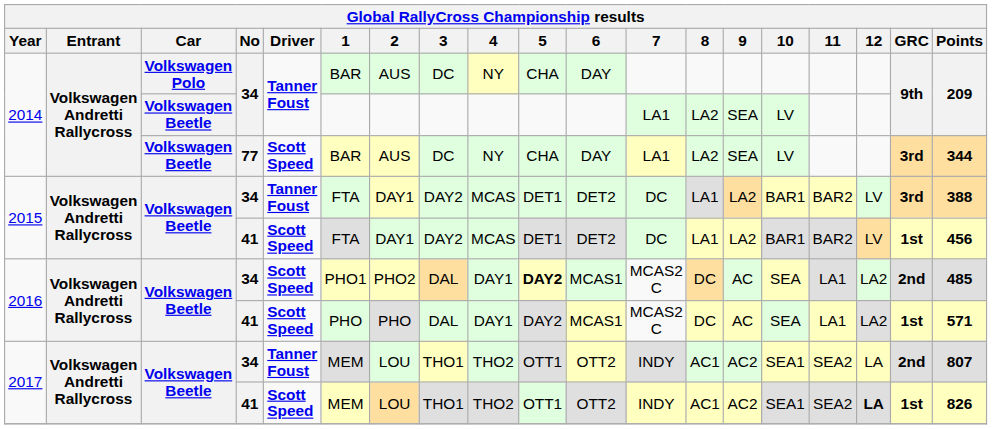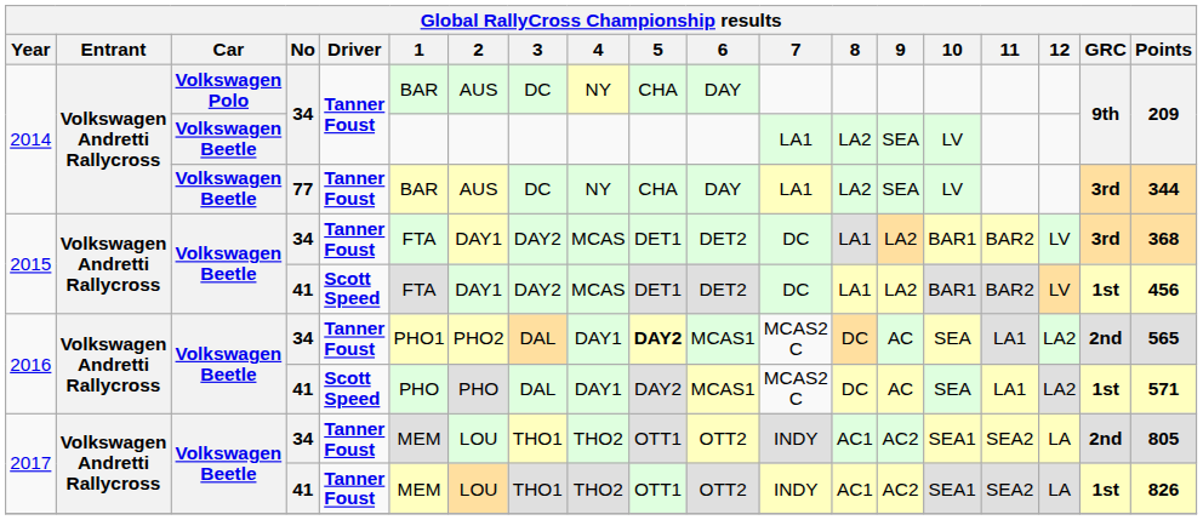 <table class="wikitable mw-collapsible mw-collapsed" border="1" style="text-align:center; font-size:85%; width:700px">
 <tr>
 <th colspan=20><a href='#'>Global RallyCross Championship</a> results</th>
 </tr>
 <tr valign="top">
 <th>Year</th>
 <th>Entrant</th>
 <th>Car</th>
 <th>No</th>
 <th>Driver</th>
 <th>1</th>
 <th>2</th>
 <th>3</th>
 <th>4</th>
 <th>5</th>
 <th>6</th>
 <th>7</th>
 <th>8</th>
 <th>9</th>
 <th>10</th>
 <th>11</th>
 <th>12</th>
 <th>GRC</th>
 <th>Points</th>
 </tr>
 <tr>
 <td rowspan=3><a href='#'>2014</a></td>
 <th rowspan=3 align="left">Volkswagen Andretti Rallycross</th>
 <th><a href='#'>Volkswagen Polo</a></th>
 <th align="left" rowspan=2>34</th>
 <td align="left" rowspan=2> <strong><a href='#'>Tanner Foust</a></strong></td>
 <td style="background:#DFFFDF;">BAR<br></td>
 <td style="background:#DFFFDF;">AUS<br></td>
 <td style="background:#DFFFDF;">DC<br></td>
 <td style="background:#FFFFBF;">NY<br></td>
 <td style="background:#DFFFDF;">CHA<br></td>
 <td style="background:#DFFFDF;">DAY<br></td>
 <td></td>
 <td></td>
 <td></td>
 <td></td>
 <td></td>
 <td></td>
 <th rowspan=2>9th</th>
 <th rowspan=2>209</th>
 </tr>
 <tr>
 <th><a href='#'>Volkswagen Beetle</a></th>
 <td></td>
 <td></td>
 <td></td>
 <td></td>
 <td></td>
 <td></td>
 <td style="background:#DFFFDF;">LA1<br></td>
 <td style="background:#DFFFDF;">LA2<br></td>
 <td style="background:#DFFFDF;">SEA<br></td>
 <td style="background:#DFFFDF;">LV<br></td>
 <td></td>
 </tr>
 <tr>
 <th><a href='#'>Volkswagen Beetle</a></th>
 <th align="left">77</th>
-<td align="left"> <strong><a href='#'>Scott Speed</a></strong></td>
+<td align="left"> <strong><a href='#'>Tanner Foust</a></strong></td>
 <td style="background:#FFFFBF;">BAR<br></td>
 <td style="background:#FFFFBF;">AUS<br></td>
 <td style="background:#DFFFDF;">DC<br></td>
 <td style="background:#DFFFDF;">NY<br></td>
 <td style="background:#DFFFDF;">CHA<br></td>
 <td style="background:#DFFFDF;">DAY<br></td>
 <td style="background:#FFFFBF;">LA1<br></td>
 <td style="background:#DFFFDF;">LA2<br></td>
 <td style="background:#DFFFDF;">SEA<br></td>
 <td style="background:#DFFFDF;">LV<br></td>
 <td></td>
 <td></td>
 <td style="background:#FFDF9F;"><strong>3rd</strong></td>
 <td style="background:#FFDF9F;"><strong>344</strong></td>
 </tr>
 <tr>
 <td rowspan=2><a href='#'>2015</a></td>
 <th rowspan=2 align="left">Volkswagen Andretti Rallycross</th>
 <th rowspan=2><a href='#'>Volkswagen Beetle</a></th>
 <th align="left">34</th>
 <td align="left"> <strong><a href='#'>Tanner Foust</a></strong></td>
 <td style="background:#DFFFDF;">FTA<br></td>
 <td style="background:#FFFFBF;">DAY1<br></td>
 <td style="background:#DFFFDF;">DAY2<br></td>
 <td style="background:#DFFFDF;">MCAS<br></td>
 <td style="background:#DFFFDF;">DET1<br></td>
 <td style="background:#DFFFDF;">DET2<br></td>
 <td style="background:#DFFFDF;">DC<br></td>
 <td style="background:#DFDFDF;">LA1<br></td>
 <td style="background:#FFDF9F;">LA2<br></td>
 <td style="background:#FFFFBF;">BAR1<br></td>
 <td style="background:#FFFFBF;">BAR2<br></td>
 <td style="background:#DFFFDF;">LV<br></td>
 <th style="background:#FFDF9F;">3rd</th>
-<th style="background:#FFDF9F;">388</th>
+<th style="background:#FFDF9F;">368</th>
 </tr>
 <tr>
 <th align="left">41</th>
 <td align="left"> <strong><a href='#'>Scott Speed</a></strong></td>
 <td style="background:#DFDFDF;">FTA<br></td>
 <td style="background:#DFFFDF;">DAY1<br></td>
 <td style="background:#DFFFDF;">DAY2<br></td>
 <td style="background:#DFFFDF;">MCAS<br></td>
 <td style="background:#DFDFDF;">DET1<br></td>
 <td style="background:#DFDFDF;">DET2<br></td>
 <td style="background:#DFFFDF;">DC<br></td>
 <td style="background:#FFFFBF;">LA1<br></td>
 <td style="background:#FFFFBF;">LA2<br></td>
 <td style="background:#DFDFDF;">BAR1<br></td>
 <td style="background:#DFDFDF;">BAR2<br></td>
 <td style="background:#FFDF9F;">LV<br></td>
 <th style="background:#FFFFBF;">1st</th>
 <th style="background:#FFFFBF;">456</th>
 </tr>
 <tr>
 <td rowspan=2><a href='#'>2016</a></td>
 <th rowspan=2 align="left">Volkswagen Andretti Rallycross</th>
 <th rowspan=2><a href='#'>Volkswagen Beetle</a></th>
 <th align="left">34</th>
-<td align="left"> <strong><a href='#'>Scott Speed</a></strong></td>
+<td align="left"> <strong><a href='#'>Tanner Foust</a></strong></td>
 <td style="background:#FFFFBF;">PHO1<br></td>
 <td style="background:#FFFFBF;">PHO2<br></td>
 <td style="background:#FFDF9F;">DAL<br></td>
 <td style="background:#DFFFDF;">DAY1<br></td>
 <td style="background:#FFFFBF;"><strong>DAY2<br></strong></td>
 <td style="background:#DFFFDF;">MCAS1<br></td>
 <td>MCAS2<br>C<br></td>
 <td style="background:#FFDF9F;">DC<br></td>
 <td style="background:#DFFFDF;">AC<br></td>
 <td style="background:#FFFFBF;">SEA<br></td>
 <td style="background:#DFDFDF;">LA1<br></td>
 <td style="background:#DFFFDF;">LA2<br></td>
 <th style="background:#DFDFDF;">2nd</th>
-<th style="background:#DFDFDF;">485</th>
+<th style="background:#DFDFDF;">565</th>
 </tr>
 <tr>
 <th align="left">41</th>
 <td align="left"> <strong><a href='#'>Scott Speed</a></strong></td>
 <td style="background:#DFFFDF;">PHO<br></td>
 <td style="background:#DFDFDF;">PHO<br></td>
 <td style="background:#DFFFDF;">DAL<br></td>
 <td style="background:#DFFFDF;">DAY1<br></td>
 <td style="background:#DFDFDF;">DAY2<br></td>
 <td style="background:#FFFFBF;">MCAS1<br></td>
 <td>MCAS2<br>C<br></td>
 <td style="background:#FFFFBF;">DC<br></td>
 <td style="background:#FFFFBF;">AC<br></td>
 <td style="background:#DFFFDF;">SEA<br></td>
 <td style="background:#FFFFBF;">LA1<br></td>
 <td style="background:#DFDFDF;">LA2<br></td>
 <th style="background:#FFFFBF;">1st</th>
 <th style="background:#FFFFBF;">571</th>
 </tr>
 <tr>
 <td rowspan=2><a href='#'>2017</a></td>
 <th rowspan=2 align="left">Volkswagen Andretti Rallycross</th>
 <th rowspan=2><a href='#'>Volkswagen Beetle</a></th>
 <th align="left">34</th>
 <td align="left"> <strong><a href='#'>Tanner Foust</a></strong></td>
 <td style="background:#DFDFDF;">MEM<br></td>
 <td style="background:#DFFFDF;">LOU<br></td>
 <td style="background:#FFFFBF;">THO1<br></td>
 <td style="background:#DFFFDF;">THO2<br></td>
 <td style="background:#DFDFDF;">OTT1<br></td>
 <td style="background:#FFFFBF;">OTT2<br></td>
 <td style="background:#DFDFDF;">INDY<br></td>
 <td style="background:#DFFFDF;">AC1<br></td>
 <td style="background:#DFFFDF;">AC2<br></td>
 <td style="background:#FFFFBF;">SEA1<br></td>
 <td style="background:#FFFFBF;">SEA2<br></td>
 <td style="background:#FFFFBF;">LA<br></td>
 <th style="background:#DFDFDF;">2nd</th>
-<th style="background:#DFDFDF;">807</th>
+<th style="background:#DFDFDF;">805</th>
 </tr>
 <tr>
 <th align="left">41</th>
-<td align="left"> <strong><a href='#'>Scott Speed</a></strong></td>
+<td align="left"> <strong><a href='#'>Tanner Foust</a></strong></td>
 <td style="background:#FFFFBF;">MEM<br></td>
 <td style="background:#FFDF9F;">LOU<br></td>
 <td style="background:#DFDFDF;">THO1<br></td>
 <td style="background:#DFDFDF;">THO2<br></td>
 <td style="background:#DFFFDF;">OTT1<br></td>
 <td style="background:#DFDFDF;">OTT2<br></td>
 <td style="background:#FFFFBF;">INDY<br></td>
 <td style="background:#FFFFBF;">AC1<br></td>
 <td style="background:#FFFFBF;">AC2<br></td>
 <td style="background:#DFDFDF;">SEA1<br></td>
 <td style="background:#DFDFDF;">SEA2<br></td>
-<td style="background:#DFDFDF;"><strong>LA<br></strong></td>
+<td style="background:#DFDFDF;">LA<br></td>
 <th style="background:#FFFFBF;">1st</th>
 <th style="background:#FFFFBF;">826</th>
 </tr>
 <tr>
 </tr>
 </table>
